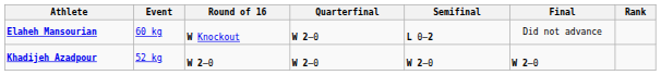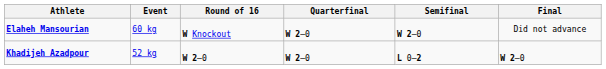 <table class="wikitable" width="98%" style="text-align:left; font-size:90%">
 <tr>
 <th width="11%">Athlete</th>
 <th width="4%">Event</th>
 <th width="9%">Round of 16</th>
 <th width="9%">Quarterfinal</th>
 <th width="9%">Semifinal</th>
 <th width="9%">Final</th>
-<th width="3%">Rank</th>
 </tr>
 <tr>
 <td><strong><a href='#'>Elaheh Mansourian</a></strong></td>
 <td><a href='#'>60 kg</a></td>
 <td><br><strong>W</strong> <a href='#'>Knockout</a></td>
 <td><br><strong>W</strong> <strong>2</strong>–0</td>
-<td><br><strong>L</strong> 0–<strong>2</strong></td>
+<td><br><strong>W</strong> <strong>2</strong>–0</td>
 <td align=center>Did not advance</td>
-<td align=center></td>
 </tr>
 <tr>
 <td><strong><a href='#'>Khadijeh Azadpour</a></strong></td>
 <td><a href='#'>52 kg</a></td>
 <td><br><strong>W</strong> <strong>2</strong>–0</td>
 <td><br><strong>W</strong> <strong>2</strong>–0</td>
+<td><br><strong>L</strong> 0–<strong>2</strong></td>
 <td><br><strong>W</strong> <strong>2</strong>–0</td>
-<td><br><strong>W</strong> <strong>2</strong>–0</td>
-<td align=center></td>
 </tr>
 </table>
